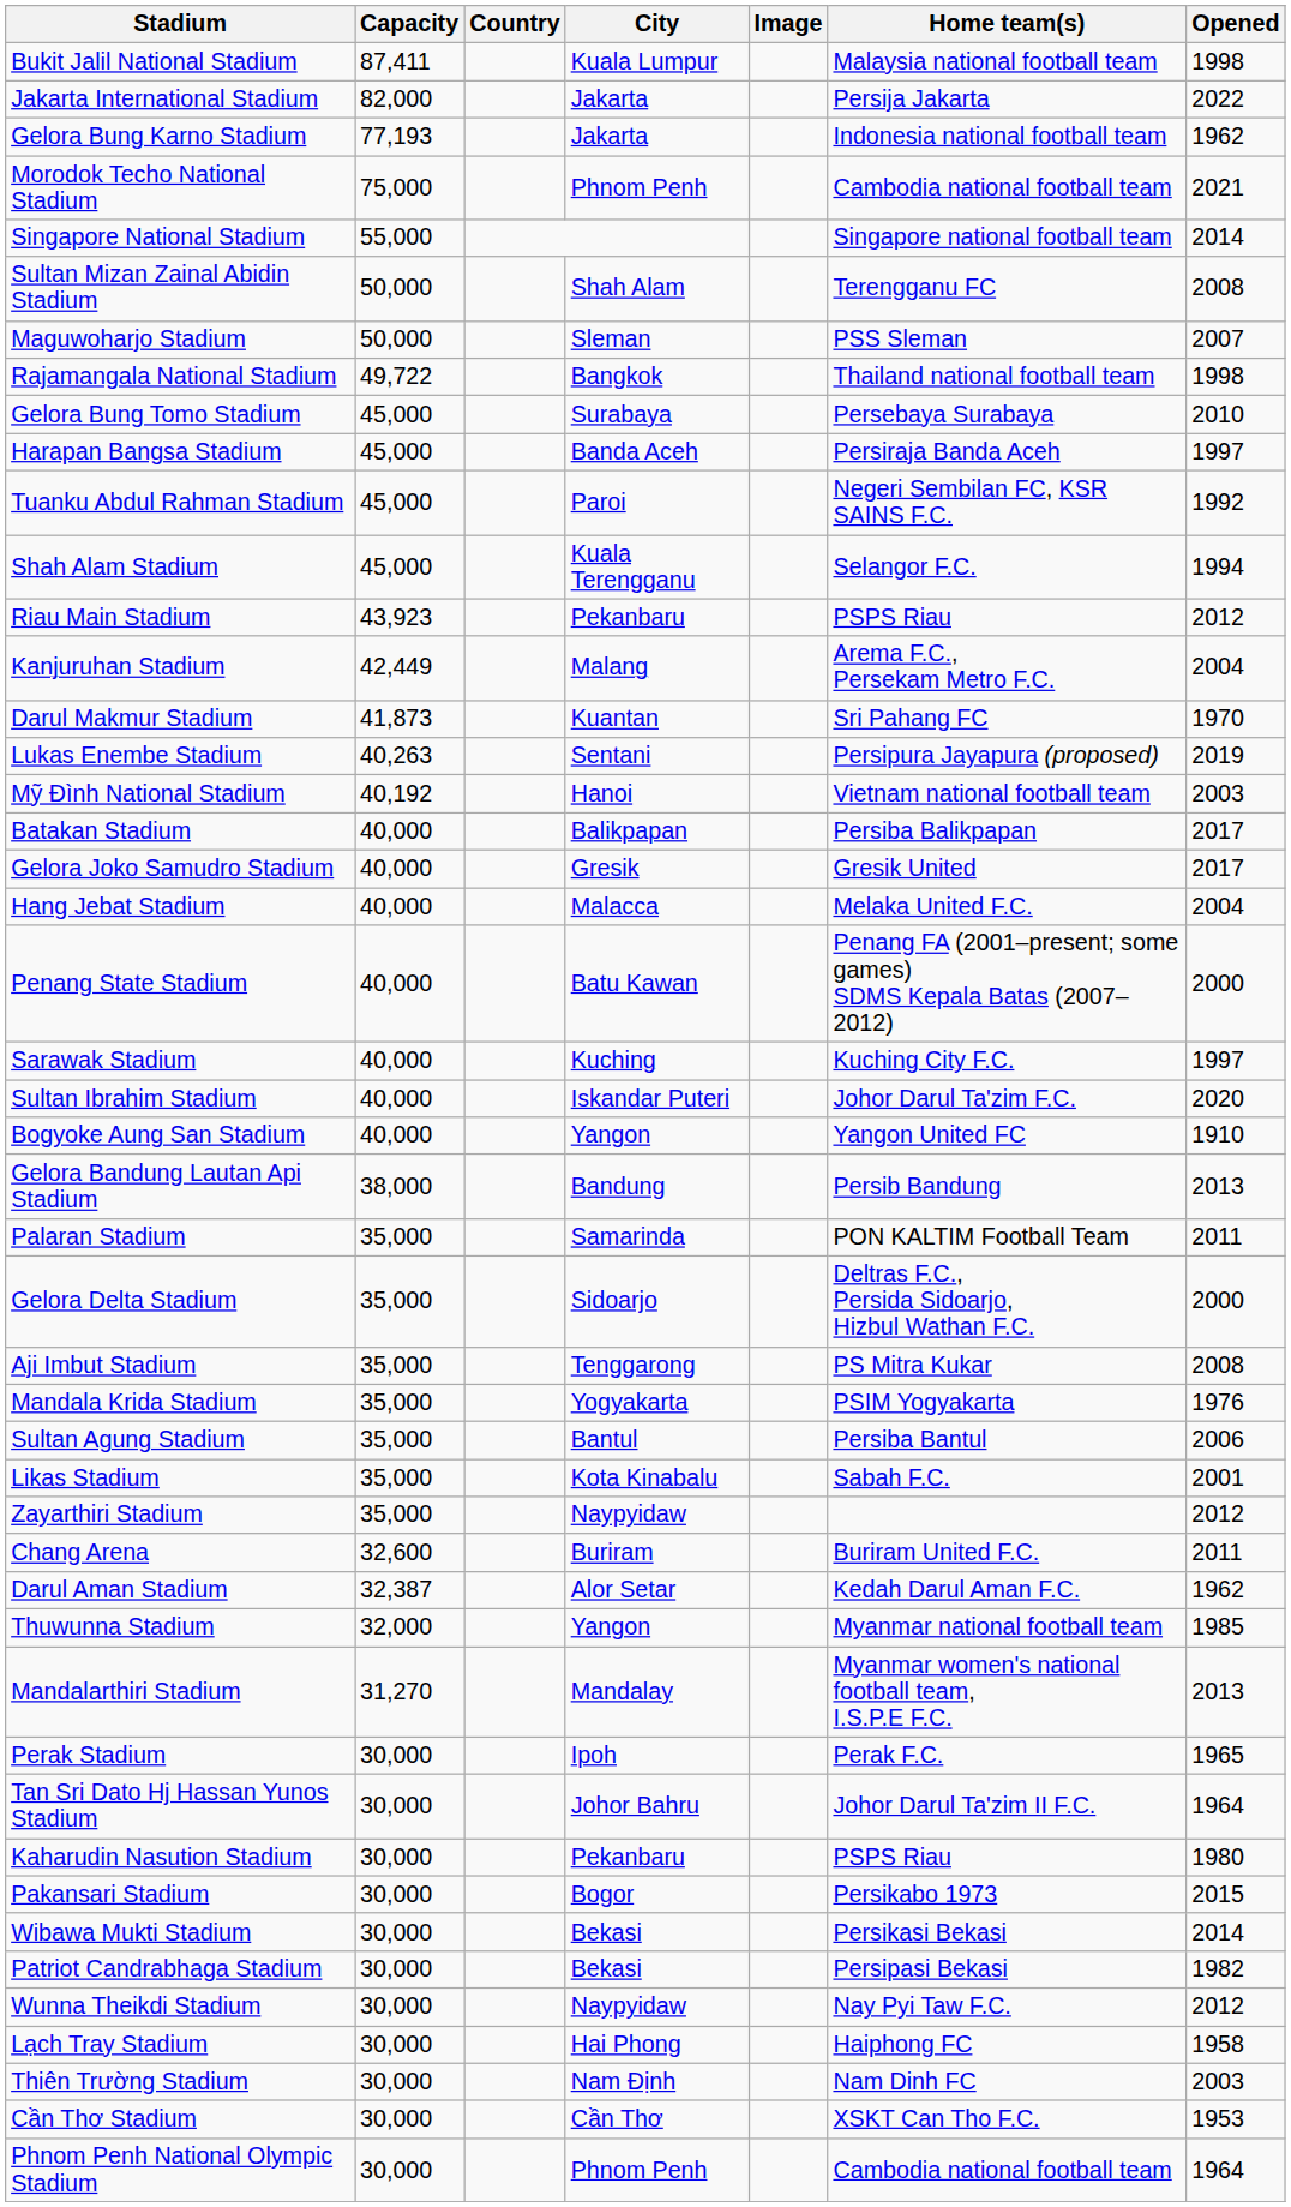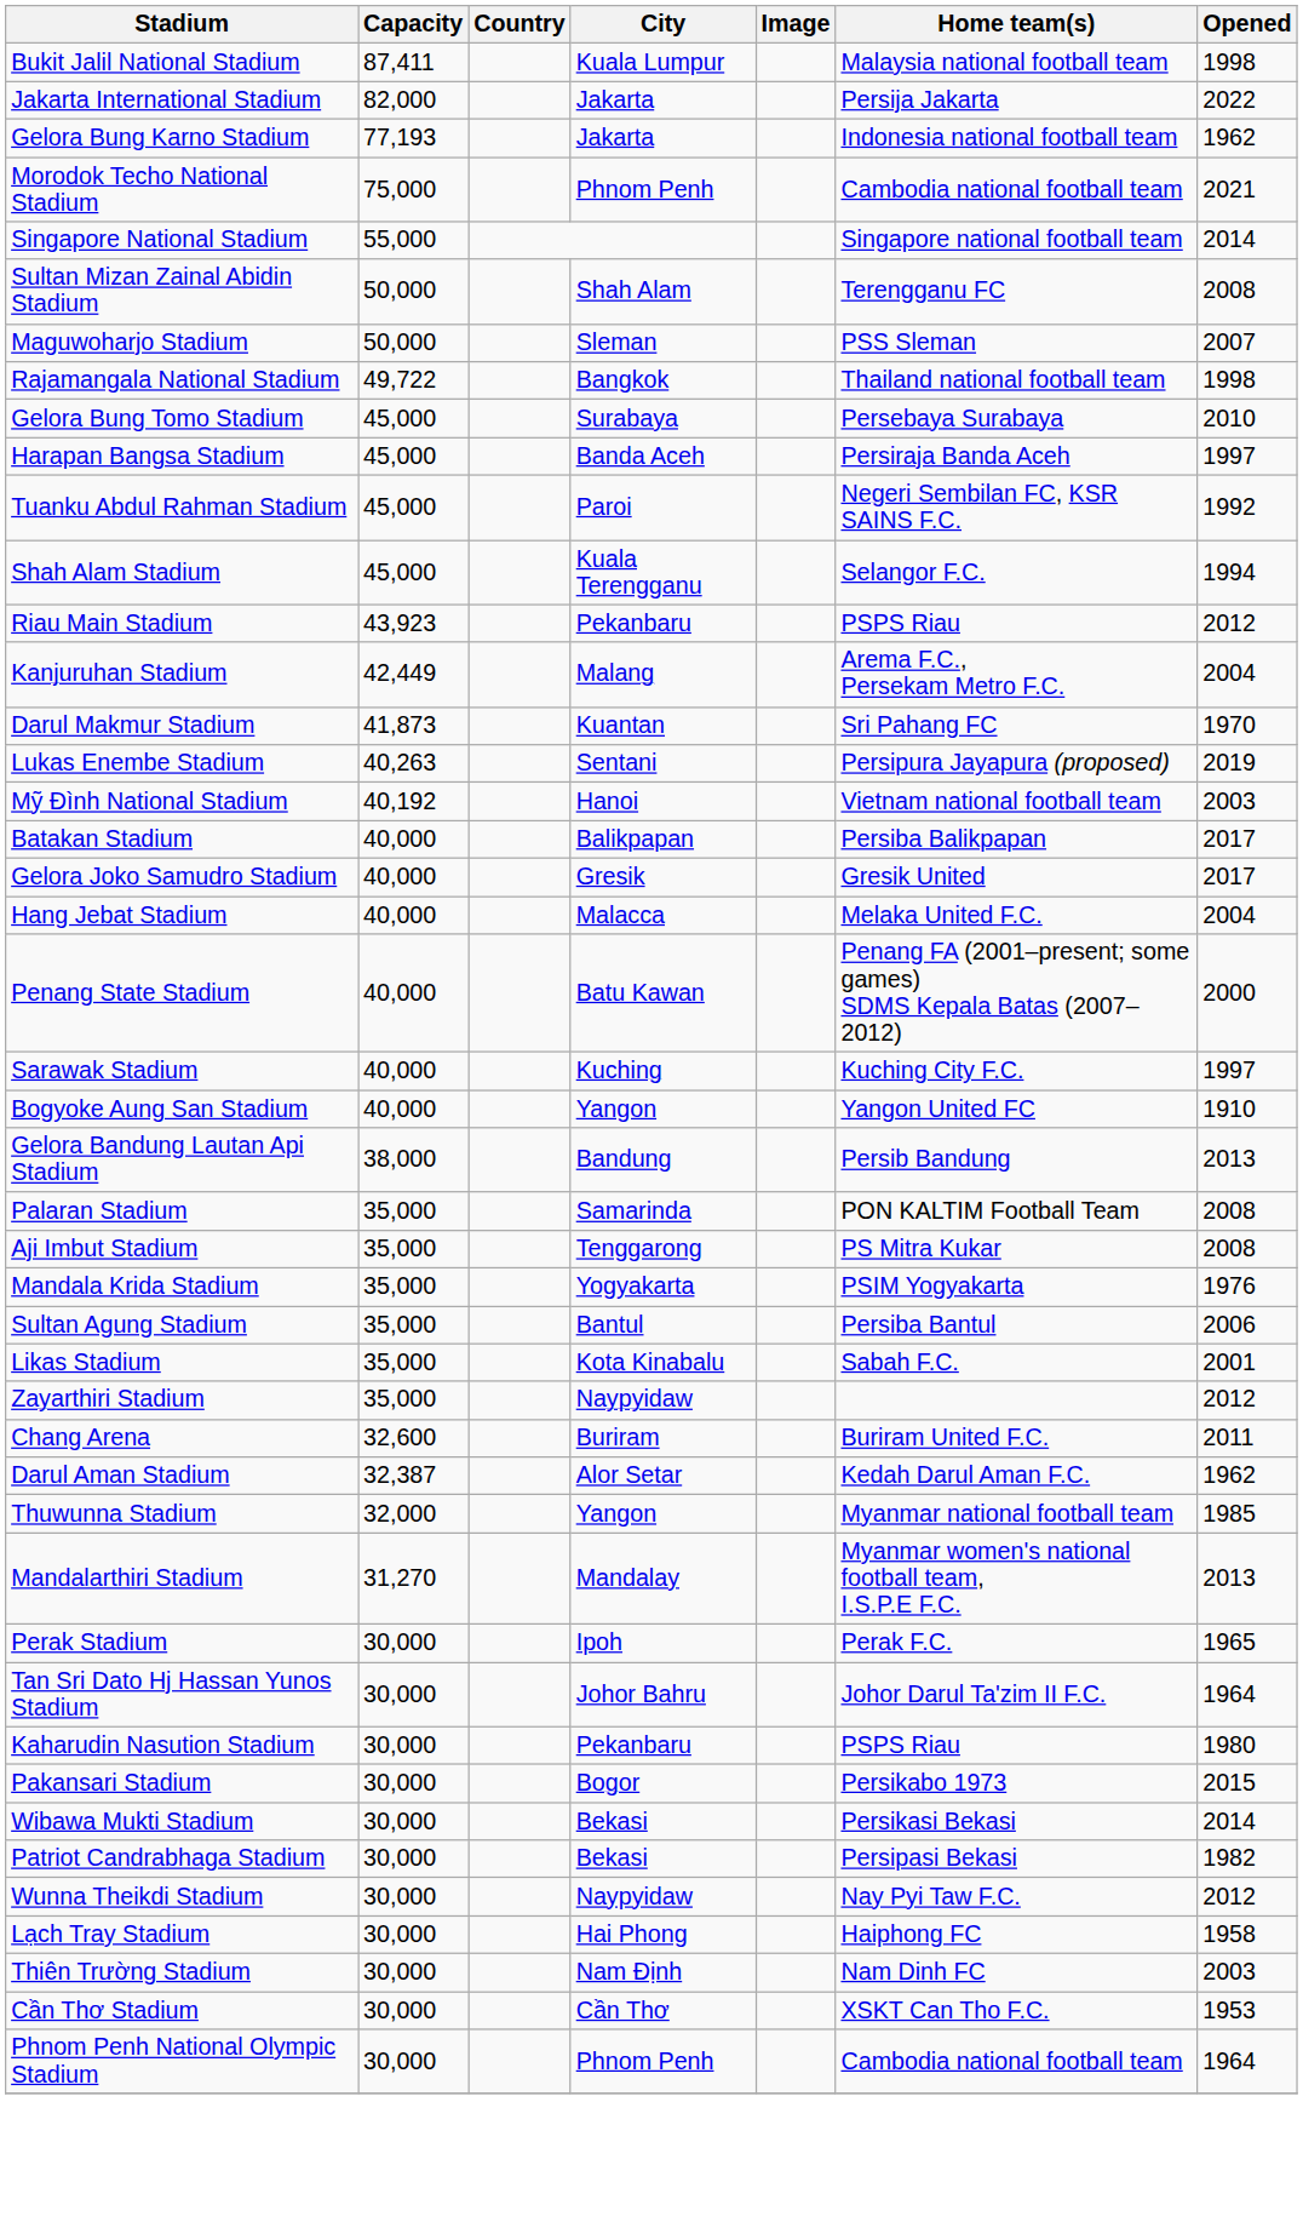 <table class="wikitable sortable">
 <tr>
 <th>Stadium</th>
 <th>Capacity</th>
 <th>Country</th>
 <th>City</th>
 <th>Image</th>
 <th>Home team(s)</th>
 <th>Opened</th>
 </tr>
 <tr>
 <td><a href='#'>Bukit Jalil National Stadium</a></td>
 <td>87,411</td>
 <td></td>
 <td><a href='#'>Kuala Lumpur</a></td>
 <td></td>
 <td><a href='#'>Malaysia national football team</a></td>
 <td>1998</td>
 </tr>
 <tr>
 <td><a href='#'>Jakarta International Stadium</a></td>
 <td>82,000</td>
 <td></td>
 <td><a href='#'>Jakarta</a></td>
 <td></td>
 <td><a href='#'>Persija Jakarta</a></td>
 <td>2022</td>
 </tr>
 <tr>
 <td><a href='#'>Gelora Bung Karno Stadium</a></td>
 <td>77,193</td>
 <td></td>
 <td><a href='#'>Jakarta</a></td>
 <td></td>
 <td><a href='#'>Indonesia national football team</a></td>
 <td>1962</td>
 </tr>
 <tr>
 <td><a href='#'>Morodok Techo National Stadium</a></td>
 <td>75,000</td>
 <td></td>
 <td><a href='#'>Phnom Penh</a></td>
 <td></td>
 <td><a href='#'>Cambodia national football team</a></td>
 <td>2021</td>
 </tr>
 <tr>
 <td><a href='#'>Singapore National Stadium</a></td>
 <td>55,000</td>
 <td colspan="2"></td>
 <td></td>
 <td><a href='#'>Singapore national football team</a></td>
 <td>2014</td>
 </tr>
 <tr>
 <td><a href='#'>Sultan Mizan Zainal Abidin Stadium</a></td>
 <td>50,000</td>
 <td></td>
 <td><a href='#'>Shah Alam</a></td>
 <td></td>
 <td><a href='#'>Terengganu FC</a></td>
 <td>2008</td>
 </tr>
 <tr>
 <td><a href='#'>Maguwoharjo Stadium</a></td>
 <td>50,000</td>
 <td></td>
 <td><a href='#'>Sleman</a></td>
 <td></td>
 <td><a href='#'>PSS Sleman</a></td>
 <td>2007</td>
 </tr>
 <tr>
 <td><a href='#'>Rajamangala National Stadium</a></td>
 <td>49,722</td>
 <td></td>
 <td><a href='#'>Bangkok</a></td>
 <td></td>
 <td><a href='#'>Thailand national football team</a></td>
 <td>1998</td>
 </tr>
 <tr>
 <td><a href='#'>Gelora Bung Tomo Stadium</a></td>
 <td>45,000</td>
 <td></td>
 <td><a href='#'>Surabaya</a></td>
 <td></td>
 <td><a href='#'>Persebaya Surabaya</a></td>
 <td>2010</td>
 </tr>
 <tr>
 <td><a href='#'>Harapan Bangsa Stadium</a></td>
 <td>45,000</td>
 <td></td>
 <td><a href='#'>Banda Aceh</a></td>
 <td></td>
 <td><a href='#'>Persiraja Banda Aceh</a></td>
 <td>1997</td>
 </tr>
 <tr>
 <td><a href='#'>Tuanku Abdul Rahman Stadium</a></td>
 <td>45,000</td>
 <td></td>
 <td><a href='#'>Paroi</a></td>
 <td></td>
 <td><a href='#'>Negeri Sembilan FC</a>, <a href='#'>KSR SAINS F.C.</a></td>
 <td>1992</td>
 </tr>
 <tr>
 <td><a href='#'>Shah Alam Stadium</a></td>
 <td>45,000</td>
 <td></td>
 <td><a href='#'>Kuala Terengganu</a></td>
 <td></td>
 <td><a href='#'>Selangor F.C.</a></td>
 <td>1994</td>
 </tr>
 <tr>
 <td><a href='#'>Riau Main Stadium</a></td>
 <td>43,923</td>
 <td></td>
 <td><a href='#'>Pekanbaru</a></td>
 <td></td>
 <td><a href='#'>PSPS Riau</a></td>
 <td>2012</td>
 </tr>
 <tr>
 <td><a href='#'>Kanjuruhan Stadium</a></td>
 <td>42,449</td>
 <td></td>
 <td><a href='#'>Malang</a></td>
 <td></td>
 <td><a href='#'>Arema F.C.</a>,<br><a href='#'>Persekam Metro F.C.</a></td>
 <td>2004</td>
 </tr>
 <tr>
 <td><a href='#'>Darul Makmur Stadium</a></td>
 <td>41,873</td>
 <td></td>
 <td><a href='#'>Kuantan</a></td>
 <td></td>
 <td><a href='#'>Sri Pahang FC</a></td>
 <td>1970</td>
 </tr>
 <tr>
 <td><a href='#'>Lukas Enembe Stadium</a></td>
 <td>40,263</td>
 <td></td>
 <td><a href='#'>Sentani</a></td>
 <td></td>
 <td><a href='#'>Persipura Jayapura</a> <em>(proposed)</em></td>
 <td>2019</td>
 </tr>
 <tr>
 <td><a href='#'>Mỹ Đình National Stadium</a></td>
 <td>40,192</td>
 <td></td>
 <td><a href='#'>Hanoi</a></td>
 <td></td>
 <td><a href='#'>Vietnam national football team</a></td>
 <td>2003</td>
 </tr>
 <tr>
 <td><a href='#'>Batakan Stadium</a></td>
 <td>40,000</td>
 <td></td>
 <td><a href='#'>Balikpapan</a></td>
 <td></td>
 <td><a href='#'>Persiba Balikpapan</a></td>
 <td>2017</td>
 </tr>
 <tr>
 <td><a href='#'>Gelora Joko Samudro Stadium</a></td>
 <td>40,000</td>
 <td></td>
 <td><a href='#'>Gresik</a></td>
 <td></td>
 <td><a href='#'>Gresik United</a></td>
 <td>2017</td>
 </tr>
 <tr>
 <td><a href='#'>Hang Jebat Stadium</a></td>
 <td>40,000</td>
 <td></td>
 <td><a href='#'>Malacca</a></td>
 <td></td>
 <td><a href='#'>Melaka United F.C.</a></td>
 <td>2004</td>
 </tr>
 <tr>
 <td><a href='#'>Penang State Stadium</a></td>
 <td>40,000</td>
 <td></td>
 <td><a href='#'>Batu Kawan</a></td>
 <td></td>
 <td><a href='#'>Penang FA</a> (2001–present; some games)<br><a href='#'>SDMS Kepala Batas</a> (2007–2012)</td>
 <td>2000</td>
 </tr>
 <tr>
 <td><a href='#'>Sarawak Stadium</a></td>
 <td>40,000</td>
 <td></td>
 <td><a href='#'>Kuching</a></td>
 <td></td>
 <td><a href='#'>Kuching City F.C.</a></td>
 <td>1997</td>
 </tr>
 <tr>
-<td><a href='#'>Sultan Ibrahim Stadium</a></td>
-<td>40,000</td>
-<td></td>
-<td><a href='#'>Iskandar Puteri</a></td>
-<td></td>
-<td><a href='#'>Johor Darul Ta'zim F.C.</a></td>
-<td>2020</td>
-</tr>
-<tr>
 <td><a href='#'>Bogyoke Aung San Stadium</a></td>
 <td>40,000</td>
 <td></td>
 <td><a href='#'>Yangon</a></td>
 <td></td>
 <td><a href='#'>Yangon United FC</a></td>
 <td>1910</td>
 </tr>
 <tr>
 <td><a href='#'>Gelora Bandung Lautan Api Stadium</a></td>
 <td>38,000</td>
 <td></td>
 <td><a href='#'>Bandung</a></td>
 <td></td>
 <td><a href='#'>Persib Bandung</a></td>
 <td>2013</td>
 </tr>
 <tr>
 <td><a href='#'>Palaran Stadium</a></td>
 <td>35,000</td>
 <td></td>
 <td><a href='#'>Samarinda</a></td>
 <td></td>
 <td>PON KALTIM Football Team</td>
-<td>2011</td>
-</tr>
-<tr>
-<td><a href='#'>Gelora Delta Stadium</a></td>
-<td>35,000</td>
-<td></td>
-<td><a href='#'>Sidoarjo</a></td>
-<td></td>
-<td><a href='#'>Deltras F.C.</a>,<br><a href='#'>Persida Sidoarjo</a>,<br><a href='#'>Hizbul Wathan F.C.</a></td>
-<td>2000</td>
+<td>2008</td>
 </tr>
 <tr>
 <td><a href='#'>Aji Imbut Stadium</a></td>
 <td>35,000</td>
 <td></td>
 <td><a href='#'>Tenggarong</a></td>
 <td></td>
 <td><a href='#'>PS Mitra Kukar</a></td>
 <td>2008</td>
 </tr>
 <tr>
 <td><a href='#'>Mandala Krida Stadium</a></td>
 <td>35,000</td>
 <td></td>
 <td><a href='#'>Yogyakarta</a></td>
 <td></td>
 <td><a href='#'>PSIM Yogyakarta</a></td>
 <td>1976</td>
 </tr>
 <tr>
 <td><a href='#'>Sultan Agung Stadium</a></td>
 <td>35,000</td>
 <td></td>
 <td><a href='#'>Bantul</a></td>
 <td></td>
 <td><a href='#'>Persiba Bantul</a></td>
 <td>2006</td>
 </tr>
 <tr>
 <td><a href='#'>Likas Stadium</a></td>
 <td>35,000</td>
 <td></td>
 <td><a href='#'>Kota Kinabalu</a></td>
 <td></td>
 <td><a href='#'>Sabah F.C.</a></td>
 <td>2001</td>
 </tr>
 <tr>
 <td><a href='#'>Zayarthiri Stadium</a></td>
 <td>35,000</td>
 <td></td>
 <td><a href='#'>Naypyidaw</a></td>
 <td></td>
 <td></td>
 <td>2012</td>
 </tr>
 <tr>
 <td><a href='#'>Chang Arena</a></td>
 <td>32,600</td>
 <td></td>
 <td><a href='#'>Buriram</a></td>
 <td></td>
 <td><a href='#'>Buriram United F.C.</a></td>
 <td>2011</td>
 </tr>
 <tr>
 <td><a href='#'>Darul Aman Stadium</a></td>
 <td>32,387</td>
 <td></td>
 <td><a href='#'>Alor Setar</a></td>
 <td></td>
 <td><a href='#'>Kedah Darul Aman F.C.</a></td>
 <td>1962</td>
 </tr>
 <tr>
 <td><a href='#'>Thuwunna Stadium</a></td>
 <td>32,000</td>
 <td></td>
 <td><a href='#'>Yangon</a></td>
 <td></td>
 <td><a href='#'>Myanmar national football team</a></td>
 <td>1985</td>
 </tr>
 <tr>
 <td><a href='#'>Mandalarthiri Stadium</a></td>
 <td>31,270</td>
 <td></td>
 <td><a href='#'>Mandalay</a></td>
 <td></td>
 <td><a href='#'>Myanmar women's national football team</a>,<br><a href='#'>I.S.P.E F.C.</a></td>
 <td>2013</td>
 </tr>
 <tr>
 <td><a href='#'>Perak Stadium</a></td>
 <td>30,000</td>
 <td></td>
 <td><a href='#'>Ipoh</a></td>
 <td></td>
 <td><a href='#'>Perak F.C.</a></td>
 <td>1965</td>
 </tr>
 <tr>
 <td><a href='#'>Tan Sri Dato Hj Hassan Yunos Stadium</a></td>
 <td>30,000</td>
 <td></td>
 <td><a href='#'>Johor Bahru</a></td>
 <td></td>
 <td><a href='#'>Johor Darul Ta'zim II F.C.</a></td>
 <td>1964</td>
 </tr>
 <tr>
 <td><a href='#'>Kaharudin Nasution Stadium</a></td>
 <td>30,000</td>
 <td></td>
 <td><a href='#'>Pekanbaru</a></td>
 <td></td>
 <td><a href='#'>PSPS Riau</a></td>
 <td>1980</td>
 </tr>
 <tr>
 <td><a href='#'>Pakansari Stadium</a></td>
 <td>30,000</td>
 <td></td>
 <td><a href='#'>Bogor</a></td>
 <td></td>
 <td><a href='#'>Persikabo 1973</a></td>
 <td>2015</td>
 </tr>
 <tr>
 <td><a href='#'>Wibawa Mukti Stadium</a></td>
 <td>30,000</td>
 <td></td>
 <td><a href='#'>Bekasi</a></td>
 <td></td>
 <td><a href='#'>Persikasi Bekasi</a></td>
 <td>2014</td>
 </tr>
 <tr>
 <td><a href='#'>Patriot Candrabhaga Stadium</a></td>
 <td>30,000</td>
 <td></td>
 <td><a href='#'>Bekasi</a></td>
 <td></td>
 <td><a href='#'>Persipasi Bekasi</a></td>
 <td>1982</td>
 </tr>
 <tr>
 <td><a href='#'>Wunna Theikdi Stadium</a></td>
 <td>30,000</td>
 <td></td>
 <td><a href='#'>Naypyidaw</a></td>
 <td></td>
 <td><a href='#'>Nay Pyi Taw F.C.</a></td>
 <td>2012</td>
 </tr>
 <tr>
 <td><a href='#'>Lạch Tray Stadium</a></td>
 <td>30,000</td>
 <td></td>
 <td><a href='#'>Hai Phong</a></td>
 <td></td>
 <td><a href='#'>Haiphong FC</a></td>
 <td>1958</td>
 </tr>
 <tr>
 <td><a href='#'>Thiên Trường Stadium</a></td>
 <td>30,000</td>
 <td></td>
 <td><a href='#'>Nam Định</a></td>
 <td></td>
 <td><a href='#'>Nam Dinh FC</a></td>
 <td>2003</td>
 </tr>
 <tr>
 <td><a href='#'>Cần Thơ Stadium</a></td>
 <td>30,000</td>
 <td></td>
 <td><a href='#'>Cần Thơ</a></td>
 <td></td>
 <td><a href='#'>XSKT Can Tho F.C.</a></td>
 <td>1953</td>
 </tr>
 <tr>
 <td><a href='#'>Phnom Penh National Olympic Stadium</a></td>
 <td>30,000</td>
 <td></td>
 <td><a href='#'>Phnom Penh</a></td>
 <td></td>
 <td><a href='#'>Cambodia national football team</a></td>
 <td>1964</td>
 </tr>
 <tr>
 </tr>
 </table>
